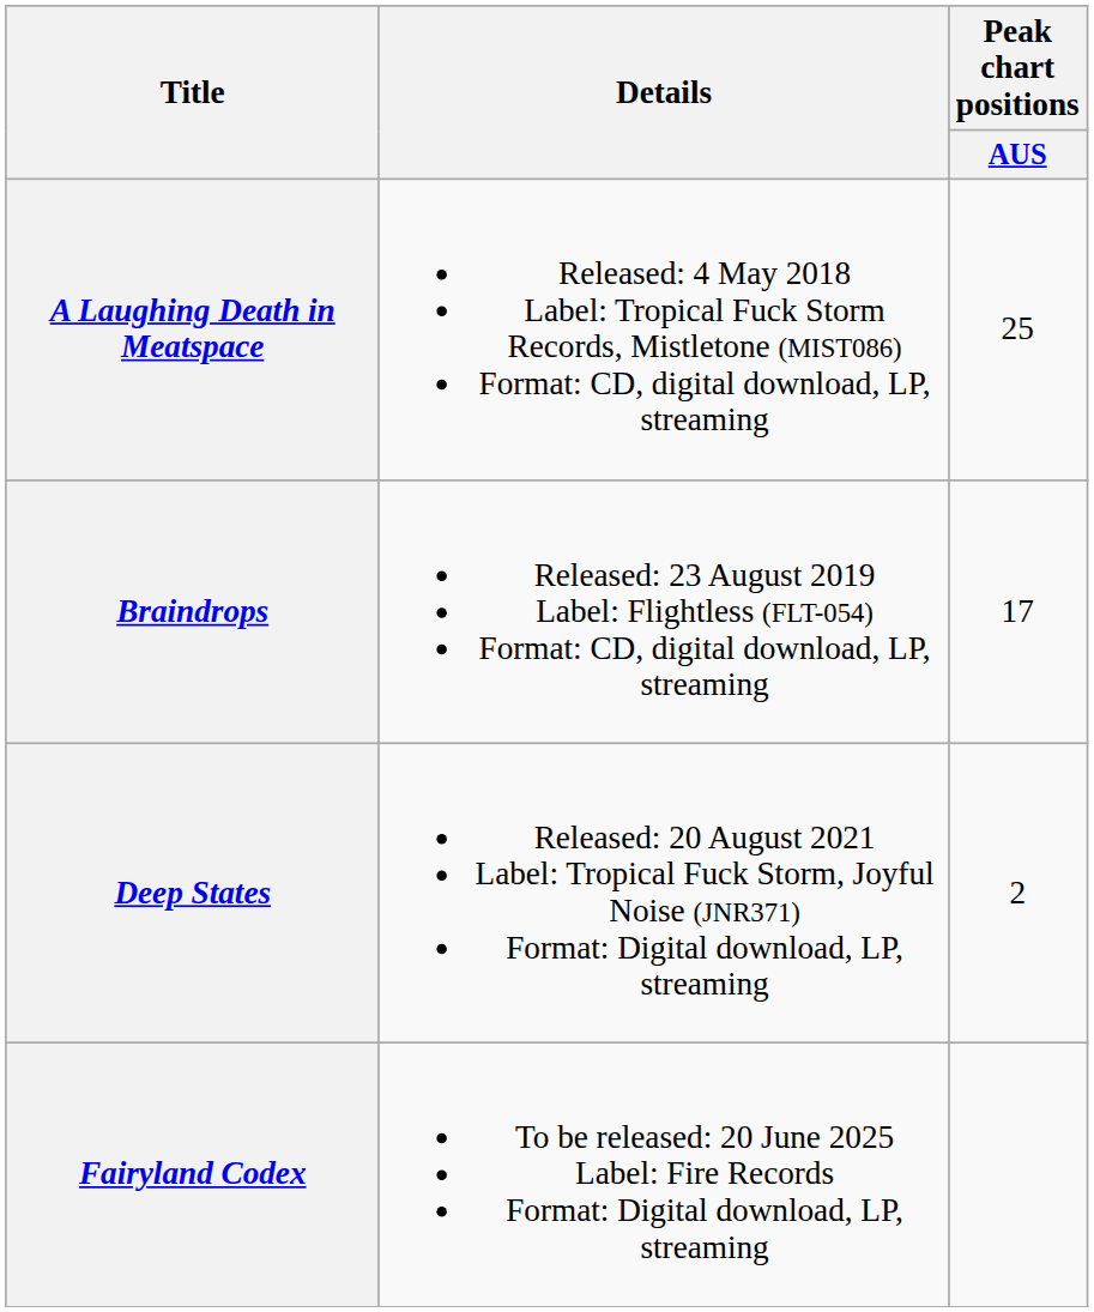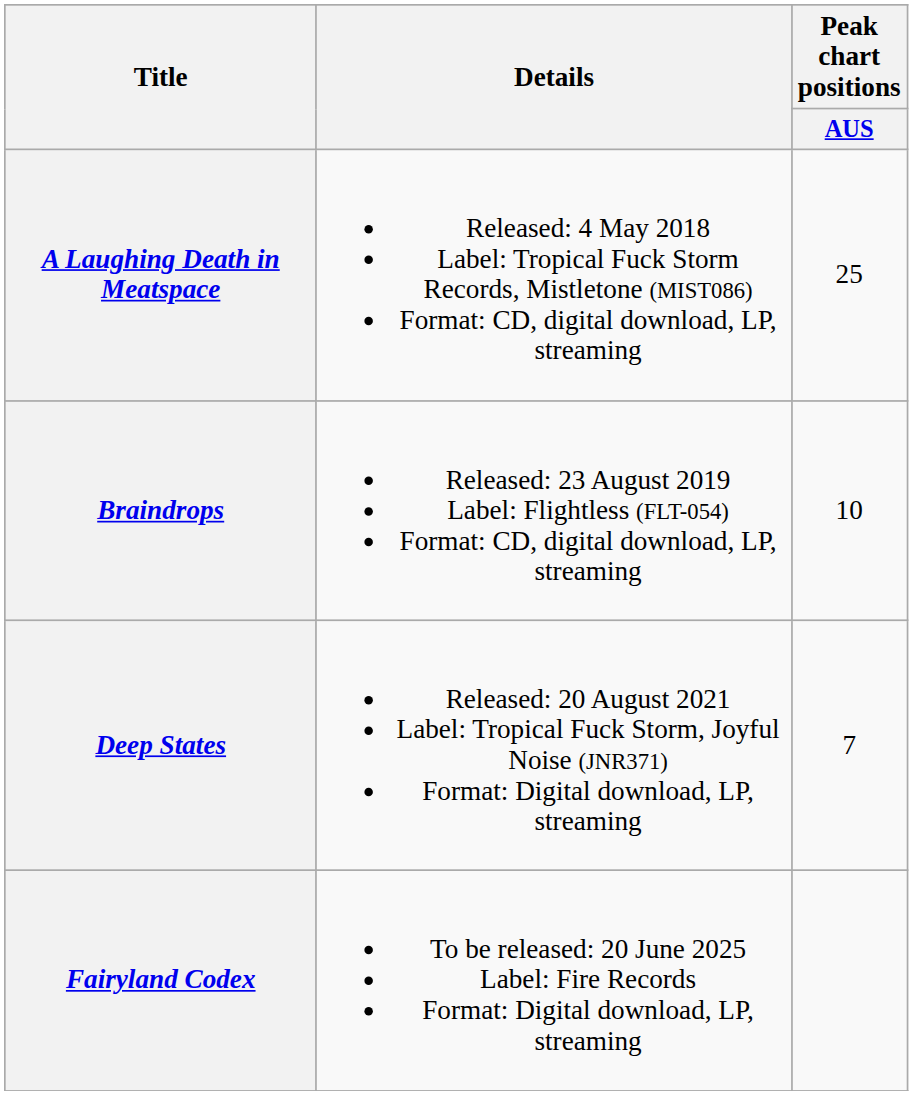 <table class="wikitable plainrowheaders" style="text-align:center;" border="1">
 <tr>
 <th scope="col" rowspan="2" style="width:11em;">Title</th>
 <th scope="col" rowspan="2" style="width:17em;">Details</th>
 <th scope="col" colspan="1">Peak chart positions</th>
 </tr>
 <tr>
 <th scope="col" style="width:3em;font-size:90%;"><a href='#'>AUS</a><br></th>
 </tr>
 <tr>
 <th scope="row"><em><a href='#'>A Laughing Death in Meatspace</a></em></th>
 <td><br><ul><li>Released: 4 May 2018</li><li>Label: Tropical Fuck Storm Records, Mistletone <small>(MIST086)</small></li><li>Format: CD, digital download, LP, streaming</li></ul></td>
 <td>25</td>
 </tr>
 <tr>
 <th scope="row"><em><a href='#'>Braindrops</a></em></th>
 <td><br><ul><li>Released: 23 August 2019</li><li>Label: Flightless <small>(FLT-054)</small></li><li>Format: CD, digital download, LP, streaming</li></ul></td>
-<td>17</td>
+<td>10</td>
 </tr>
 <tr>
 <th scope="row"><em><a href='#'>Deep States</a></em></th>
 <td><br><ul><li>Released: 20 August 2021</li><li>Label: Tropical Fuck Storm, Joyful Noise <small>(JNR371)</small></li><li>Format: Digital download, LP, streaming</li></ul></td>
-<td>2<br></td>
+<td>7<br></td>
 </tr>
 <tr>
 <th scope="row"><em><a href='#'>Fairyland Codex</a></em></th>
 <td><br><ul><li>To be released: 20 June 2025</li><li>Label: Fire Records</li><li>Format: Digital download, LP, streaming</li></ul></td>
 <td></td>
 </tr>
 <tr>
 </tr>
 </table>
